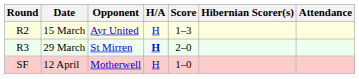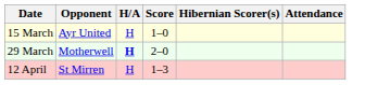 <table class="wikitable" style="text-align:center">
 <tr>
-<th>Round</th>
 <th>Date</th>
 <th>Opponent</th>
 <th>H/A</th>
 <th>Score</th>
 <th>Hibernian Scorer(s)</th>
 <th>Attendance</th>
 </tr>
 <tr bgcolor=#FFFFDD>
-<td>R2</td>
 <td align=left>15 March</td>
 <td align=left><a href='#'>Ayr United</a></td>
 <td><a href='#'>H</a></td>
-<td>1–3</td>
+<td>1–0</td>
 <td align=left></td>
 <td></td>
 </tr>
 <tr bgcolor=#EEFFEE>
-<td>R3</td>
 <td align=left>29 March</td>
-<td align=left><a href='#'>St Mirren</a></td>
+<td align=left><a href='#'>Motherwell</a></td>
 <td><strong><a href='#'>H</a></strong></td>
 <td>2–0</td>
 <td align=left></td>
 <td></td>
 </tr>
 <tr bgcolor=#FFCCCC>
-<td>SF</td>
 <td align=left>12 April</td>
-<td align=left><a href='#'>Motherwell</a></td>
+<td align=left><a href='#'>St Mirren</a></td>
 <td><a href='#'>H</a></td>
-<td>1–0</td>
+<td>1–3</td>
 <td align=left></td>
 <td></td>
 </tr>
 </table>
